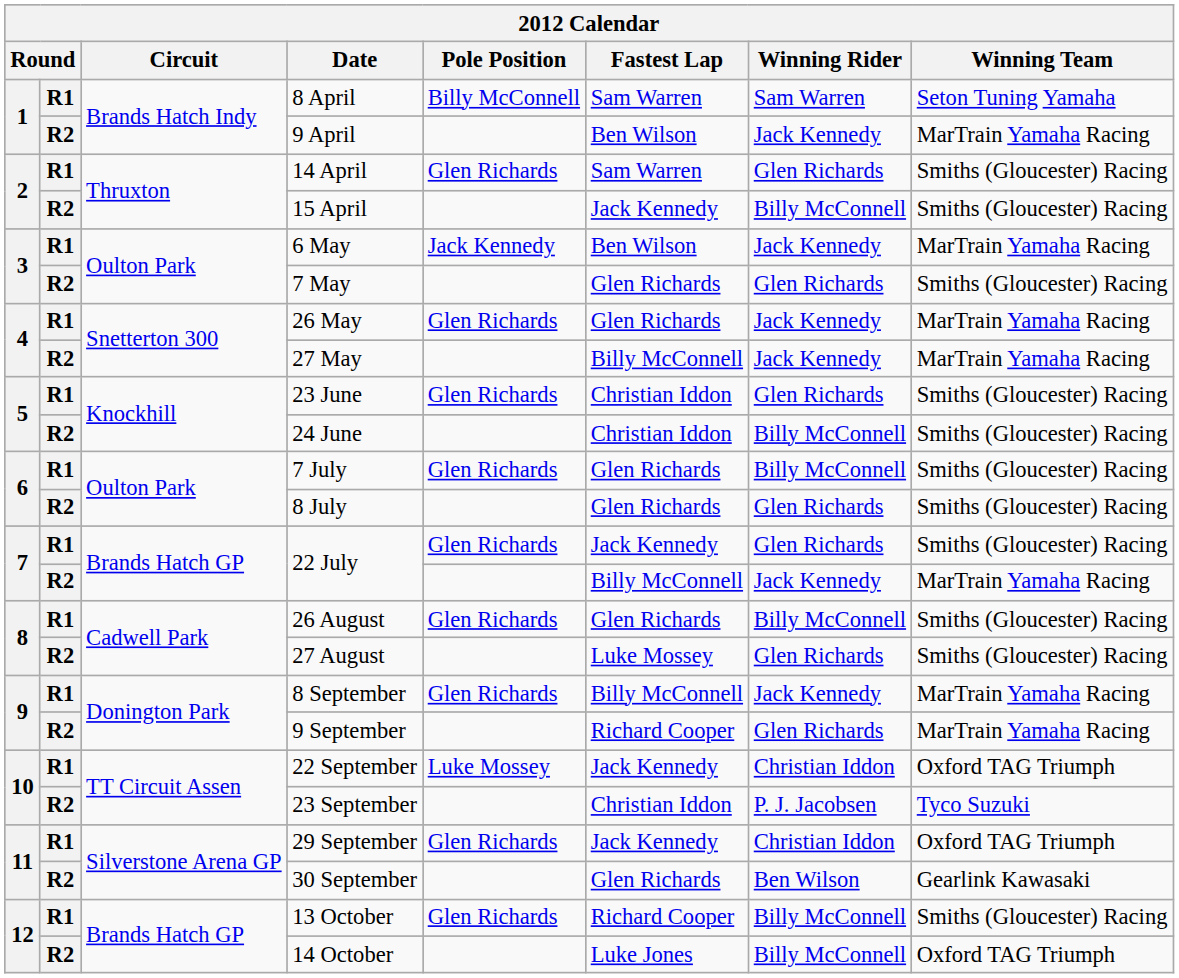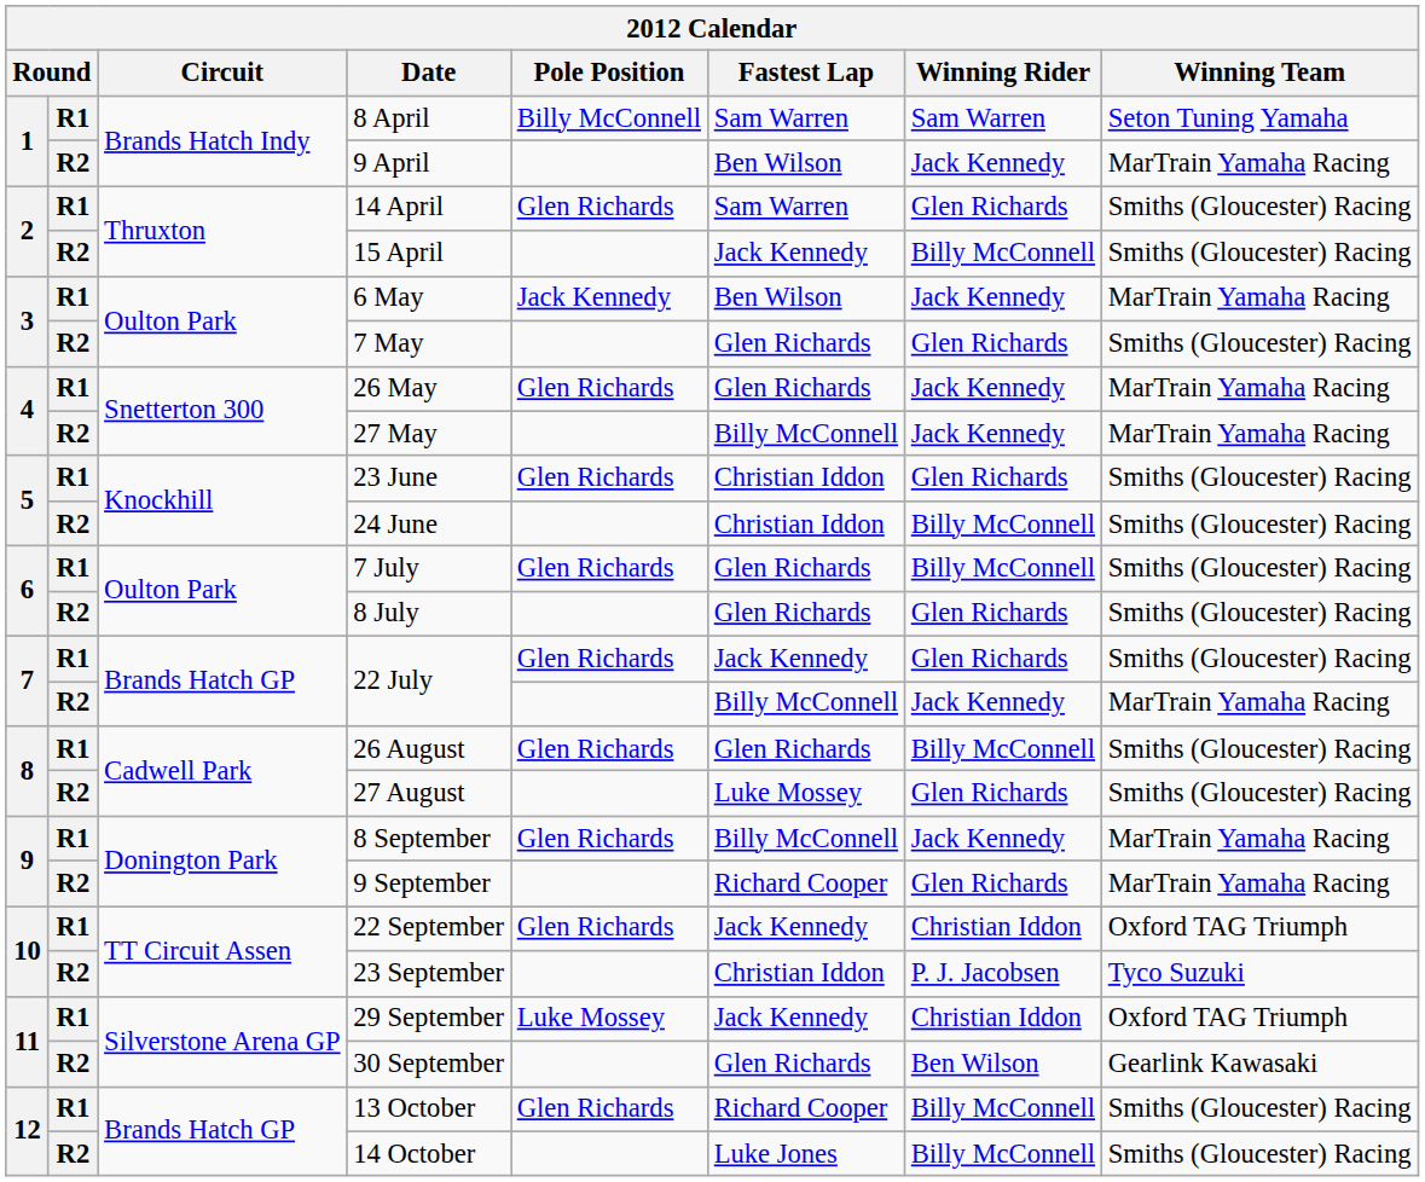 <table class="wikitable" style="font-size: 85%">
 <tr>
 <th colspan=8>2012 Calendar</th>
 </tr>
 <tr>
 <th colspan=2>Round</th>
 <th>Circuit</th>
 <th>Date</th>
 <th>Pole Position</th>
 <th>Fastest Lap</th>
 <th>Winning Rider</th>
 <th>Winning Team</th>
 </tr>
 <tr>
 <th rowspan=2>1</th>
 <th>R1</th>
 <td rowspan=2> <a href='#'>Brands Hatch Indy</a></td>
 <td>8 April</td>
 <td> <a href='#'>Billy McConnell</a></td>
 <td> <a href='#'>Sam Warren</a></td>
 <td> <a href='#'>Sam Warren</a></td>
 <td><a href='#'>Seton Tuning</a> <a href='#'>Yamaha</a></td>
 </tr>
 <tr>
 <th>R2</th>
 <td>9 April</td>
 <td></td>
 <td> <a href='#'>Ben Wilson</a></td>
 <td> <a href='#'>Jack Kennedy</a></td>
 <td>MarTrain <a href='#'>Yamaha</a> Racing</td>
 </tr>
 <tr>
 <th rowspan=2>2</th>
 <th>R1</th>
 <td rowspan=2> <a href='#'>Thruxton</a></td>
 <td>14 April</td>
 <td> <a href='#'>Glen Richards</a></td>
 <td> <a href='#'>Sam Warren</a></td>
 <td> <a href='#'>Glen Richards</a></td>
 <td>Smiths (Gloucester) Racing</td>
 </tr>
 <tr>
 <th>R2</th>
 <td>15 April</td>
 <td></td>
 <td> <a href='#'>Jack Kennedy</a></td>
 <td> <a href='#'>Billy McConnell</a></td>
 <td>Smiths (Gloucester) Racing</td>
 </tr>
 <tr>
 <th rowspan=2>3</th>
 <th>R1</th>
 <td rowspan=2> <a href='#'>Oulton Park</a></td>
 <td>6 May</td>
 <td> <a href='#'>Jack Kennedy</a></td>
 <td> <a href='#'>Ben Wilson</a></td>
 <td> <a href='#'>Jack Kennedy</a></td>
 <td>MarTrain <a href='#'>Yamaha</a> Racing</td>
 </tr>
 <tr>
 <th>R2</th>
 <td>7 May</td>
 <td></td>
 <td> <a href='#'>Glen Richards</a></td>
 <td> <a href='#'>Glen Richards</a></td>
 <td>Smiths (Gloucester) Racing</td>
 </tr>
 <tr>
 <th rowspan=2>4</th>
 <th>R1</th>
 <td rowspan=2> <a href='#'>Snetterton 300</a></td>
 <td>26 May</td>
 <td> <a href='#'>Glen Richards</a></td>
 <td> <a href='#'>Glen Richards</a></td>
 <td> <a href='#'>Jack Kennedy</a></td>
 <td>MarTrain <a href='#'>Yamaha</a> Racing</td>
 </tr>
 <tr>
 <th>R2</th>
 <td>27 May</td>
 <td></td>
 <td> <a href='#'>Billy McConnell</a></td>
 <td> <a href='#'>Jack Kennedy</a></td>
 <td>MarTrain <a href='#'>Yamaha</a> Racing</td>
 </tr>
 <tr>
 <th rowspan=2>5</th>
 <th>R1</th>
 <td rowspan=2> <a href='#'>Knockhill</a></td>
 <td>23 June</td>
 <td> <a href='#'>Glen Richards</a></td>
 <td> <a href='#'>Christian Iddon</a></td>
 <td> <a href='#'>Glen Richards</a></td>
 <td>Smiths (Gloucester) Racing</td>
 </tr>
 <tr>
 <th>R2</th>
 <td>24 June</td>
 <td></td>
 <td> <a href='#'>Christian Iddon</a></td>
 <td> <a href='#'>Billy McConnell</a></td>
 <td>Smiths (Gloucester) Racing</td>
 </tr>
 <tr>
 <th rowspan=2>6</th>
 <th>R1</th>
 <td rowspan=2> <a href='#'>Oulton Park</a></td>
 <td>7 July</td>
 <td> <a href='#'>Glen Richards</a></td>
 <td> <a href='#'>Glen Richards</a></td>
 <td> <a href='#'>Billy McConnell</a></td>
 <td>Smiths (Gloucester) Racing</td>
 </tr>
 <tr>
 <th>R2</th>
 <td>8 July</td>
 <td></td>
 <td> <a href='#'>Glen Richards</a></td>
 <td> <a href='#'>Glen Richards</a></td>
 <td>Smiths (Gloucester) Racing</td>
 </tr>
 <tr>
 <th rowspan=2>7</th>
 <th>R1</th>
 <td rowspan=2> <a href='#'>Brands Hatch GP</a></td>
 <td rowspan=2>22 July</td>
 <td> <a href='#'>Glen Richards</a></td>
 <td> <a href='#'>Jack Kennedy</a></td>
 <td> <a href='#'>Glen Richards</a></td>
 <td>Smiths (Gloucester) Racing</td>
 </tr>
 <tr>
 <th>R2</th>
 <td></td>
 <td> <a href='#'>Billy McConnell</a></td>
 <td> <a href='#'>Jack Kennedy</a></td>
 <td>MarTrain <a href='#'>Yamaha</a> Racing</td>
 </tr>
 <tr>
 <th rowspan=2>8</th>
 <th>R1</th>
 <td rowspan=2> <a href='#'>Cadwell Park</a></td>
 <td>26 August</td>
 <td> <a href='#'>Glen Richards</a></td>
 <td> <a href='#'>Glen Richards</a></td>
 <td> <a href='#'>Billy McConnell</a></td>
 <td>Smiths (Gloucester) Racing</td>
 </tr>
 <tr>
 <th>R2</th>
 <td>27 August</td>
 <td></td>
 <td> <a href='#'>Luke Mossey</a></td>
 <td> <a href='#'>Glen Richards</a></td>
 <td>Smiths (Gloucester) Racing</td>
 </tr>
 <tr>
 <th rowspan=2>9</th>
 <th>R1</th>
 <td rowspan=2> <a href='#'>Donington Park</a></td>
 <td>8 September</td>
 <td> <a href='#'>Glen Richards</a></td>
 <td> <a href='#'>Billy McConnell</a></td>
 <td> <a href='#'>Jack Kennedy</a></td>
 <td>MarTrain <a href='#'>Yamaha</a> Racing</td>
 </tr>
 <tr>
 <th>R2</th>
 <td>9 September</td>
 <td></td>
 <td> <a href='#'>Richard Cooper</a></td>
 <td> <a href='#'>Glen Richards</a></td>
 <td>MarTrain <a href='#'>Yamaha</a> Racing</td>
 </tr>
 <tr>
 <th rowspan=2>10</th>
 <th>R1</th>
 <td rowspan=2> <a href='#'>TT Circuit Assen</a></td>
 <td>22 September</td>
-<td> <a href='#'>Luke Mossey</a></td>
+<td> <a href='#'>Glen Richards</a></td>
 <td> <a href='#'>Jack Kennedy</a></td>
 <td> <a href='#'>Christian Iddon</a></td>
 <td>Oxford TAG Triumph</td>
 </tr>
 <tr>
 <th>R2</th>
 <td>23 September</td>
 <td></td>
 <td> <a href='#'>Christian Iddon</a></td>
 <td> <a href='#'>P. J. Jacobsen</a></td>
 <td><a href='#'>Tyco Suzuki</a></td>
 </tr>
 <tr>
 <th rowspan=2>11</th>
 <th>R1</th>
 <td rowspan=2> <a href='#'>Silverstone Arena GP</a></td>
 <td>29 September</td>
-<td> <a href='#'>Glen Richards</a></td>
+<td> <a href='#'>Luke Mossey</a></td>
 <td> <a href='#'>Jack Kennedy</a></td>
 <td> <a href='#'>Christian Iddon</a></td>
 <td>Oxford TAG Triumph</td>
 </tr>
 <tr>
 <th>R2</th>
 <td>30 September</td>
 <td></td>
 <td> <a href='#'>Glen Richards</a></td>
 <td> <a href='#'>Ben Wilson</a></td>
 <td>Gearlink Kawasaki</td>
 </tr>
 <tr>
 <th rowspan=2>12</th>
 <th>R1</th>
 <td rowspan=2> <a href='#'>Brands Hatch GP</a></td>
 <td>13 October</td>
 <td> <a href='#'>Glen Richards</a></td>
 <td> <a href='#'>Richard Cooper</a></td>
 <td> <a href='#'>Billy McConnell</a></td>
 <td>Smiths (Gloucester) Racing</td>
 </tr>
 <tr>
 <th>R2</th>
 <td>14 October</td>
 <td></td>
 <td> <a href='#'>Luke Jones</a></td>
 <td> <a href='#'>Billy McConnell</a></td>
-<td>Oxford TAG Triumph</td>
+<td>Smiths (Gloucester) Racing</td>
 </tr>
 </table>
